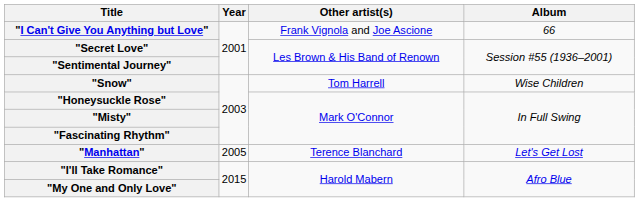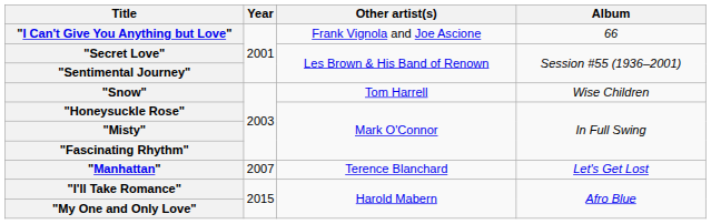 <table class="wikitable plainrowheaders" style="text-align:center;">
 <tr>
 <th scope="col" style="width:19em;">Title</th>
 <th scope="col" style="width:1em;">Year</th>
 <th scope="col" style="width:19em;">Other artist(s)</th>
 <th scope="col" style="width:15em;">Album</th>
 </tr>
 <tr>
 <th scope="row">"<a href='#'>I Can't Give You Anything but Love</a>"</th>
 <td rowspan="3">2001</td>
 <td><a href='#'>Frank Vignola</a> and <a href='#'>Joe Ascione</a></td>
 <td><em>66</em></td>
 </tr>
 <tr>
 <th scope="row">"Secret Love"</th>
 <td rowspan="2"><a href='#'>Les Brown & His Band of Renown</a></td>
 <td rowspan="2"><em>Session #55 (1936–2001)</em></td>
 </tr>
 <tr>
 <th scope="row">"Sentimental Journey"</th>
 </tr>
 <tr>
 <th scope="row">"Snow"</th>
 <td rowspan="4">2003</td>
 <td><a href='#'>Tom Harrell</a></td>
 <td><em>Wise Children</em></td>
 </tr>
 <tr>
 <th scope="row">"Honeysuckle Rose"</th>
 <td rowspan="3"><a href='#'>Mark O'Connor</a></td>
 <td rowspan="3"><em>In Full Swing</em></td>
 </tr>
 <tr>
 <th scope="row">"Misty"</th>
 </tr>
 <tr>
 <th scope="row">"Fascinating Rhythm"</th>
 </tr>
 <tr>
 <th scope="row">"<a href='#'>Manhattan</a>"</th>
-<td>2005</td>
+<td>2007</td>
 <td><a href='#'>Terence Blanchard</a></td>
 <td><em><a href='#'>Let's Get Lost</a></em></td>
 </tr>
 <tr>
 <th scope="row">"I'll Take Romance"</th>
 <td rowspan="2">2015</td>
 <td rowspan="2"><a href='#'>Harold Mabern</a></td>
 <td rowspan="2"><em><a href='#'>Afro Blue</a></em></td>
 </tr>
 <tr>
 <th scope="row">"My One and Only Love"</th>
 </tr>
 </table>
